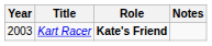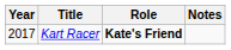 <table class="wikitable sortable">
 <tr>
 <th>Year</th>
 <th>Title</th>
 <th>Role</th>
 <th>Notes</th>
 </tr>
 <tr>
-<td>2003</td>
+<td>2017</td>
 <td><em><a href='#'>Kart Racer</a></em></td>
 <td><strong>Kate's Friend</strong></td>
 <td></td>
 </tr>
 </table>
